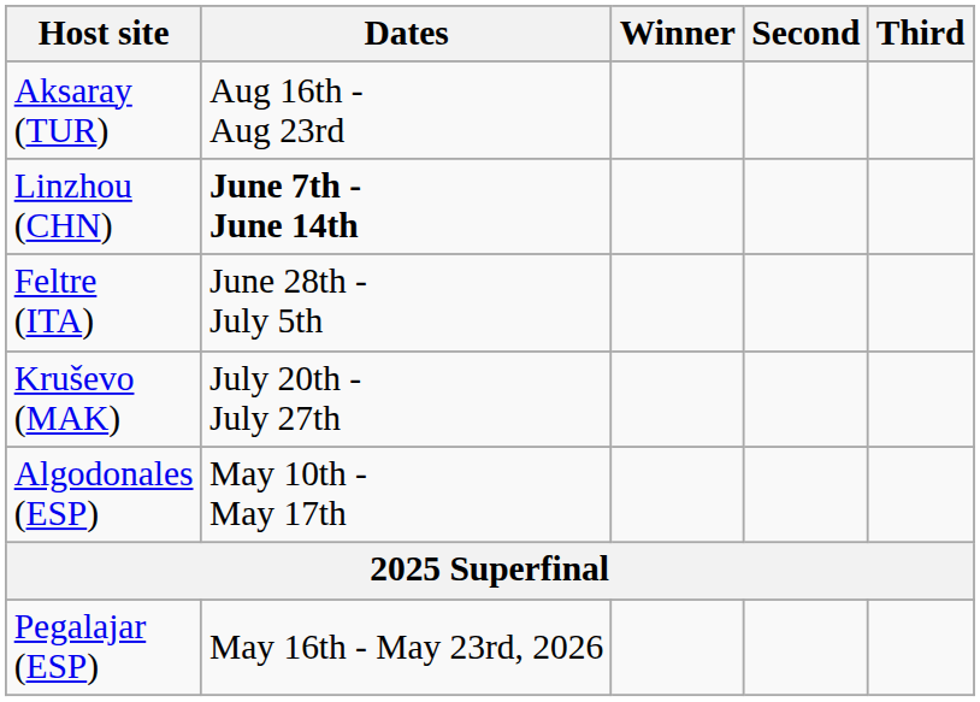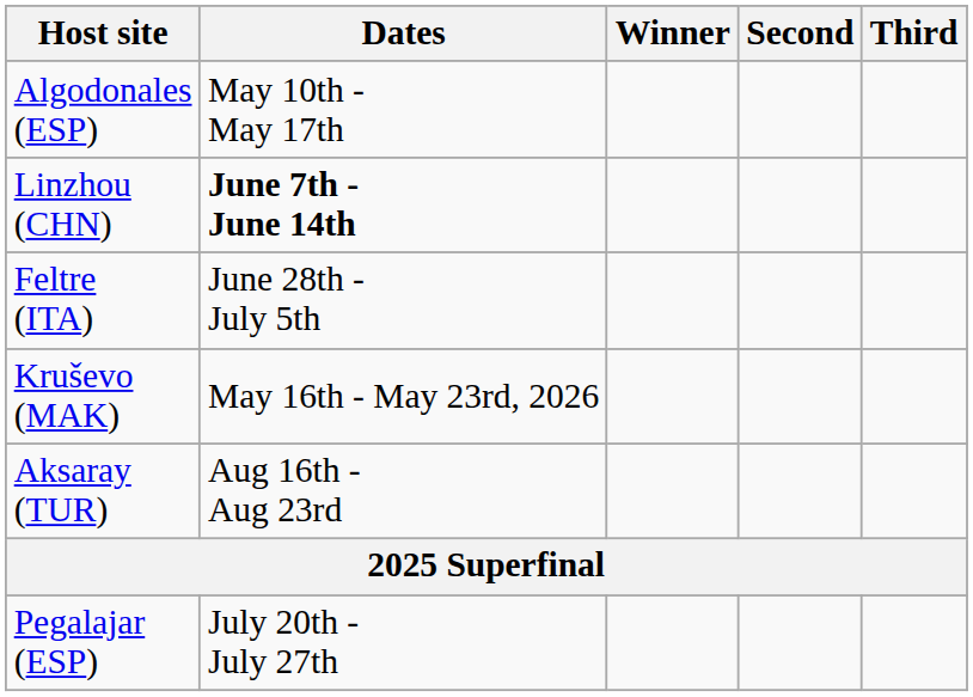 <table class="wikitable">
 <tr>
 <th>Host site</th>
 <th>Dates</th>
 <th>Winner</th>
 <th>Second</th>
 <th>Third</th>
 </tr>
 <tr>
-<td><a href='#'>Aksaray</a> <br> (<a href='#'>TUR</a>)</td>
-<td>Aug 16th - <br> Aug 23rd</td>
-<td></td>
-<td></td>
-<td></td>
+<td><a href='#'>Algodonales</a> <br> (<a href='#'>ESP</a>)</td>
+<td>May 10th - <br> May 17th</td>
+<td> <br> </td>
+<td> <br> </td>
+<td> <br> </td>
 </tr>
 <tr>
 <td><a href='#'>Linzhou</a> <br> (<a href='#'>CHN</a>)</td>
 <td><strong>June 7th - <br> June 14th</strong></td>
 <td></td>
 <td></td>
 <td></td>
 </tr>
 <tr>
 <td><a href='#'>Feltre</a> <br> (<a href='#'>ITA</a>)</td>
 <td>June 28th - <br> July 5th</td>
 <td></td>
 <td></td>
 <td></td>
 </tr>
 <tr>
 <td><a href='#'>Kruševo</a> <br> (<a href='#'>MAK</a>)</td>
-<td>July 20th - <br> July 27th</td>
+<td>May 16th - May 23rd, 2026</td>
 <td></td>
 <td></td>
 <td></td>
 </tr>
 <tr>
-<td><a href='#'>Algodonales</a> <br> (<a href='#'>ESP</a>)</td>
-<td>May 10th - <br> May 17th</td>
-<td> <br> </td>
-<td> <br> </td>
-<td> <br> </td>
+<td><a href='#'>Aksaray</a> <br> (<a href='#'>TUR</a>)</td>
+<td>Aug 16th - <br> Aug 23rd</td>
+<td></td>
+<td></td>
+<td></td>
 </tr>
 <tr>
 <th Colspan=5>2025 Superfinal</th>
 </tr>
 <tr>
 <td><a href='#'>Pegalajar</a> <br> (<a href='#'>ESP</a>)</td>
-<td>May 16th - May 23rd, 2026</td>
+<td>July 20th - <br> July 27th</td>
 <td></td>
 <td></td>
 <td></td>
 </tr>
 </table>
